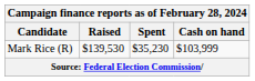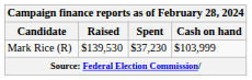 <table class="wikitable sortable">
 <tr>
 <th colspan=4>Campaign finance reports as of February 28, 2024</th>
 </tr>
 <tr style="text-align:center;">
 <th>Candidate</th>
 <th>Raised</th>
 <th>Spent</th>
 <th>Cash on hand</th>
 </tr>
 <tr>
 <td>Mark Rice (R)</td>
 <td>$139,530</td>
-<td>$35,230</td>
+<td>$37,230</td>
 <td>$103,999</td>
 </tr>
 <tr>
 <th colspan="4"><small>Source: <a href='#'>Federal Election Commission</a>/</small></th>
 </tr>
 </table>
